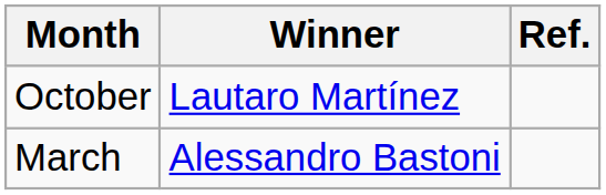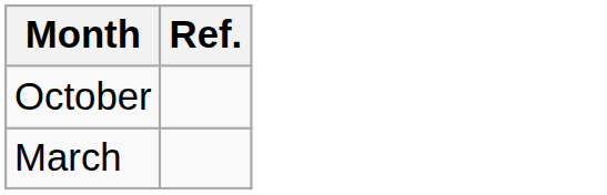 <table class="wikitable">
 <tr>
 <th>Month</th>
-<th>Winner</th>
 <th>Ref.</th>
 </tr>
 <tr>
 <td>October</td>
-<td> <a href='#'>Lautaro Martínez</a></td>
 <td></td>
 </tr>
 <tr>
 <td>March</td>
-<td> <a href='#'>Alessandro Bastoni</a></td>
 <td></td>
 </tr>
 </table>
